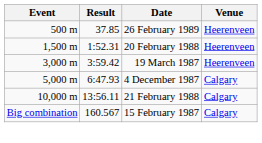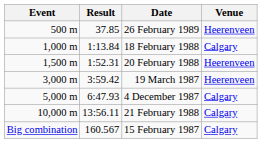 <table class="wikitable" style="text-align:right">
 <tr>
 <th>Event</th>
 <th>Result</th>
 <th>Date</th>
 <th>Venue</th>
 </tr>
 <tr>
 <td>500 m</td>
 <td>37.85</td>
 <td>26 February 1989</td>
 <td align="left"><a href='#'>Heerenveen</a></td>
+</tr>
+<tr>
+<td>1,000 m</td>
+<td>1:13.84</td>
+<td>18 February 1988</td>
+<td align="left"><a href='#'>Calgary</a></td>
 </tr>
 <tr>
 <td>1,500 m</td>
 <td>1:52.31</td>
 <td>20 February 1988</td>
 <td align="left"><a href='#'>Heerenveen</a></td>
 </tr>
 <tr>
 <td>3,000 m</td>
 <td>3:59.42</td>
 <td>19 March 1987</td>
 <td align="left"><a href='#'>Heerenveen</a></td>
 </tr>
 <tr>
 <td>5,000 m</td>
 <td>6:47.93</td>
 <td>4 December 1987</td>
 <td align="left"><a href='#'>Calgary</a></td>
 </tr>
 <tr>
 <td>10,000 m</td>
 <td>13:56.11</td>
 <td>21 February 1988</td>
 <td align="left"><a href='#'>Calgary</a></td>
 </tr>
 <tr>
 <td><a href='#'>Big combination</a></td>
 <td>160.567</td>
 <td>15 February 1987</td>
 <td align="left"><a href='#'>Calgary</a></td>
 </tr>
 </table>
